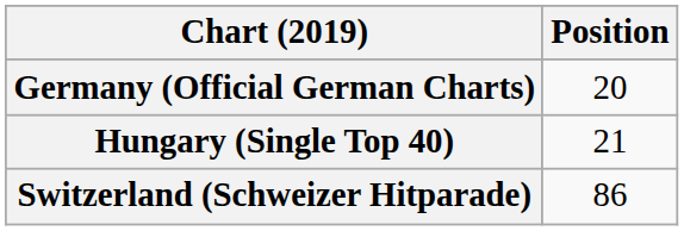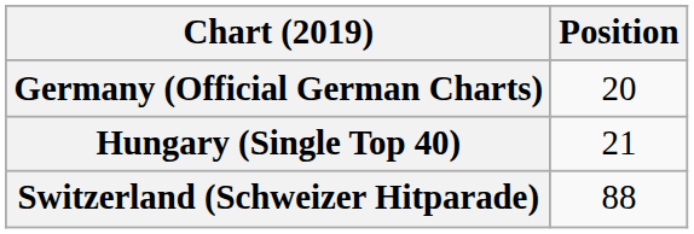 <table class="wikitable sortable plainrowheaders" style="text-align:center">
 <tr>
 <th scope="col">Chart (2019)</th>
 <th scope="col">Position</th>
 </tr>
 <tr>
 <th scope="row">Germany (Official German Charts)</th>
 <td>20</td>
 </tr>
 <tr>
 <th scope="row">Hungary (Single Top 40)</th>
 <td>21</td>
 </tr>
 <tr>
 <th scope="row">Switzerland (Schweizer Hitparade)</th>
-<td>86</td>
+<td>88</td>
 </tr>
 </table>
